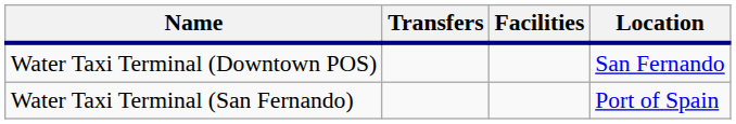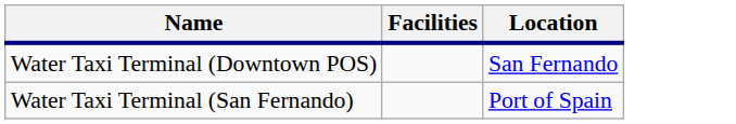 <table class="wikitable">
 <tr style="border-bottom:navy solid 3px;">
 <th>Name</th>
-<th>Transfers</th>
 <th>Facilities</th>
 <th>Location</th>
 </tr>
 <tr>
 <td>Water Taxi Terminal (Downtown POS)</td>
 <td></td>
-<td></td>
 <td><a href='#'>San Fernando</a></td>
 </tr>
 <tr>
 <td>Water Taxi Terminal (San Fernando)</td>
 <td></td>
-<td></td>
 <td><a href='#'>Port of Spain</a></td>
 </tr>
 </table>
